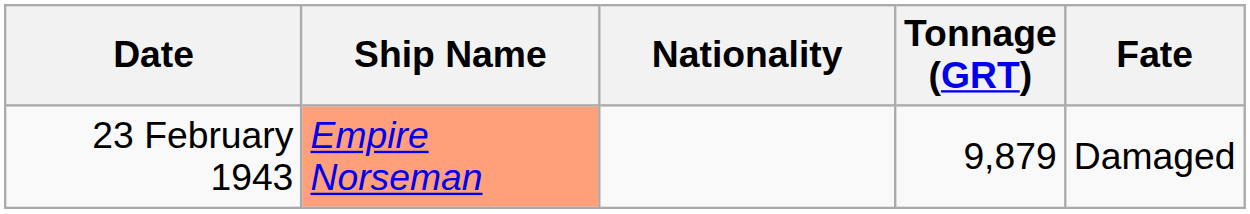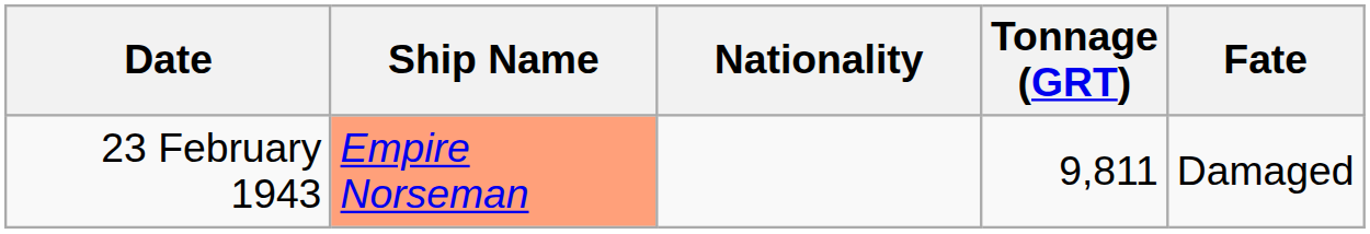 <table class="wikitable sortable">
 <tr>
 <th width="120px">Date</th>
 <th width="120px">Ship Name</th>
 <th width="120px">Nationality</th>
 <th width="25px">Tonnage<br>(<a href='#'>GRT</a>)</th>
 <th width="50px">Fate</th>
 </tr>
 <tr>
 <td align="right">23 February 1943</td>
 <td align="left" style="background: lightsalmon;"><a href='#'><em>Empire Norseman</em></a></td>
 <td align="left"></td>
-<td align="right">9,879</td>
+<td align="right">9,811</td>
 <td align="left">Damaged</td>
 </tr>
 </table>
